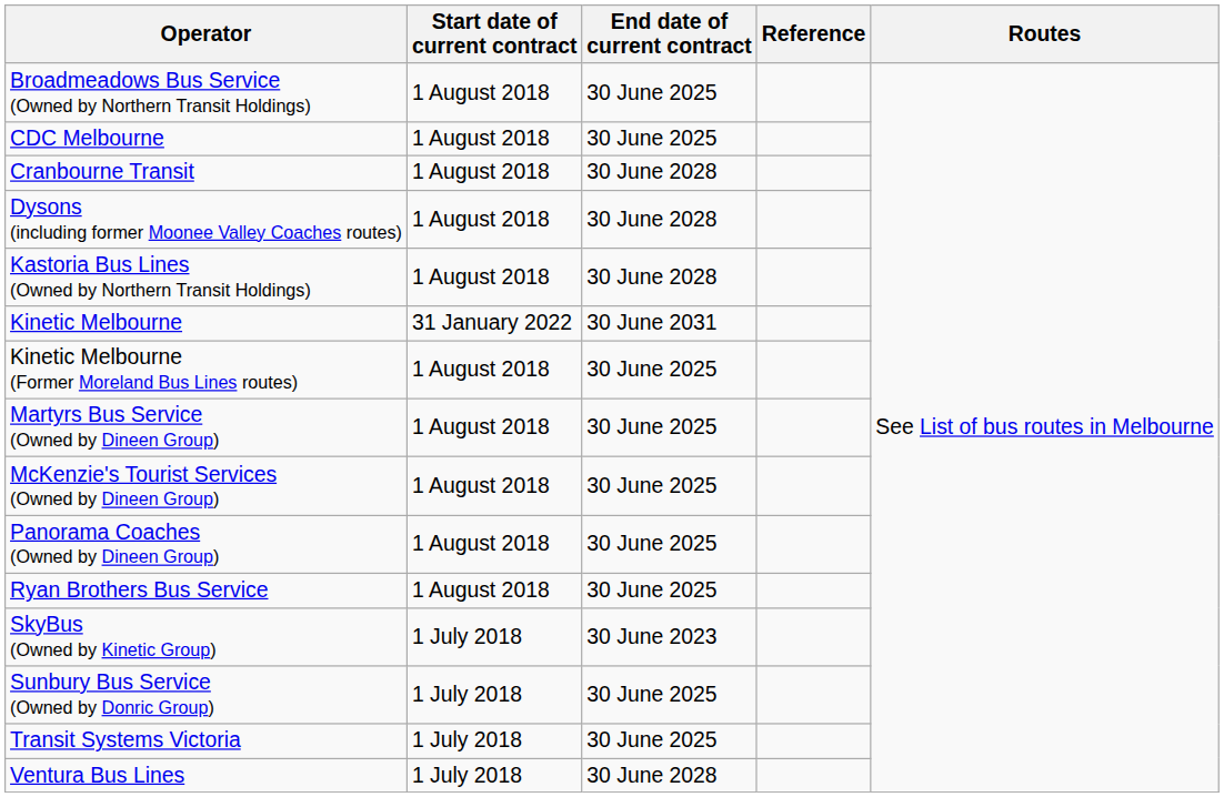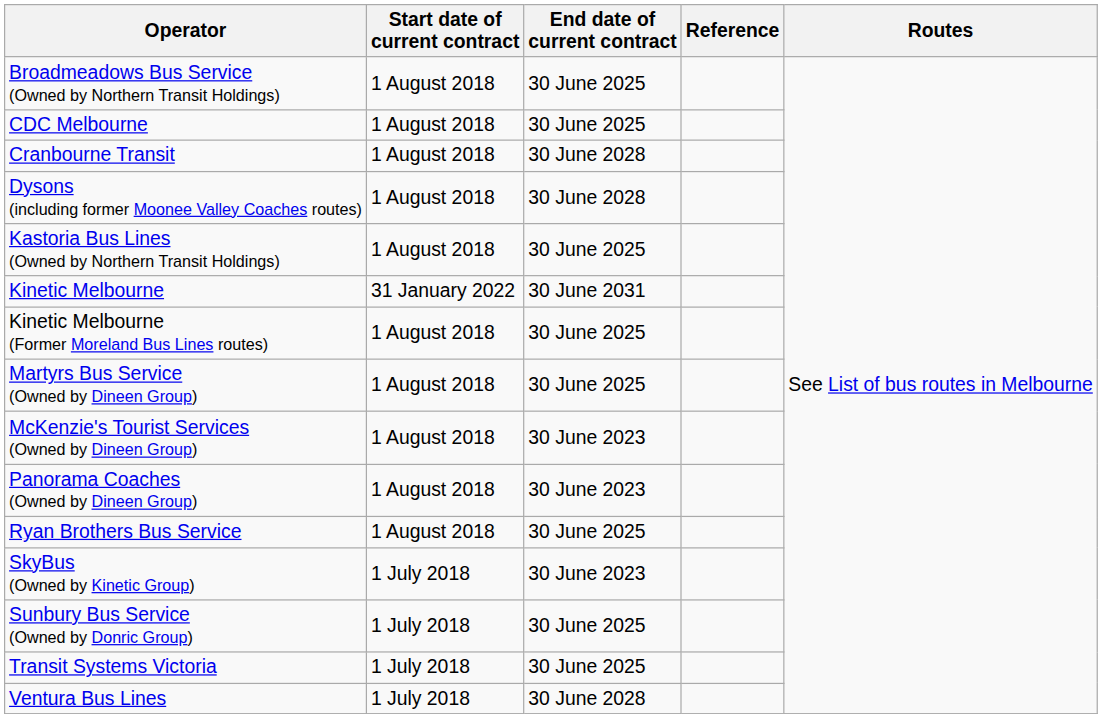 <table class="wikitable sortable">
 <tr>
 <th>Operator</th>
 <th>Start date of<br>current contract</th>
 <th>End date of<br>current contract</th>
 <th>Reference</th>
 <th>Routes</th>
 </tr>
 <tr>
 <td><a href='#'>Broadmeadows Bus Service</a><br><small>(Owned by Northern Transit Holdings)</small></td>
 <td>1 August 2018</td>
 <td>30 June 2025</td>
 <td></td>
 <td rowspan="16">See <a href='#'>List of bus routes in Melbourne</a></td>
 </tr>
 <tr>
 <td><a href='#'>CDC Melbourne</a></td>
 <td>1 August 2018</td>
 <td>30 June 2025</td>
 <td></td>
 </tr>
 <tr>
 <td><a href='#'>Cranbourne Transit</a></td>
 <td>1 August 2018</td>
 <td>30 June 2028</td>
 <td></td>
 </tr>
 <tr>
 <td><a href='#'>Dysons</a><br><small>(including former <a href='#'>Moonee Valley Coaches</a> routes)</small></td>
 <td>1 August 2018</td>
 <td>30 June 2028</td>
 <td></td>
 </tr>
 <tr>
 <td><a href='#'>Kastoria Bus Lines</a><br><small>(Owned by Northern Transit Holdings)</small></td>
 <td>1 August 2018</td>
-<td>30 June 2028</td>
+<td>30 June 2025</td>
 <td></td>
 </tr>
 <tr>
 <td><a href='#'>Kinetic Melbourne</a></td>
 <td>31 January 2022</td>
 <td>30 June 2031</td>
 <td></td>
 </tr>
 <tr>
 <td>Kinetic Melbourne<br><small>(Former <a href='#'>Moreland Bus Lines</a> routes)</small></td>
 <td>1 August 2018</td>
 <td>30 June 2025</td>
 <td></td>
 </tr>
 <tr>
 <td><a href='#'>Martyrs Bus Service</a><br><small>(Owned by <a href='#'>Dineen Group</a>)</small></td>
 <td>1 August 2018</td>
 <td>30 June 2025</td>
 <td></td>
 </tr>
 <tr>
 <td><a href='#'>McKenzie's Tourist Services</a><br><small>(Owned by <a href='#'>Dineen Group</a>)</small></td>
 <td>1 August 2018</td>
-<td>30 June 2025</td>
+<td>30 June 2023</td>
 <td></td>
 </tr>
 <tr>
 <td><a href='#'>Panorama Coaches</a><br><small>(Owned by <a href='#'>Dineen Group</a>)</small></td>
 <td>1 August 2018</td>
-<td>30 June 2025</td>
+<td>30 June 2023</td>
 <td></td>
 </tr>
 <tr>
 <td><a href='#'>Ryan Brothers Bus Service</a></td>
 <td>1 August 2018</td>
 <td>30 June 2025</td>
 <td></td>
 </tr>
 <tr>
 <td><a href='#'>SkyBus</a><br><small>(Owned by <a href='#'>Kinetic Group</a>)</small></td>
 <td>1 July 2018</td>
 <td>30 June 2023</td>
 <td></td>
 </tr>
 <tr>
 <td><a href='#'>Sunbury Bus Service</a><br><small>(Owned by <a href='#'>Donric Group</a>)</small></td>
 <td>1 July 2018</td>
 <td>30 June 2025</td>
 <td></td>
 </tr>
 <tr>
 <td><a href='#'>Transit Systems Victoria</a></td>
 <td>1 July 2018</td>
 <td>30 June 2025</td>
 <td></td>
 </tr>
 <tr>
 <td><a href='#'>Ventura Bus Lines</a></td>
 <td>1 July 2018</td>
 <td>30 June 2028</td>
 <td></td>
 </tr>
 </table>
